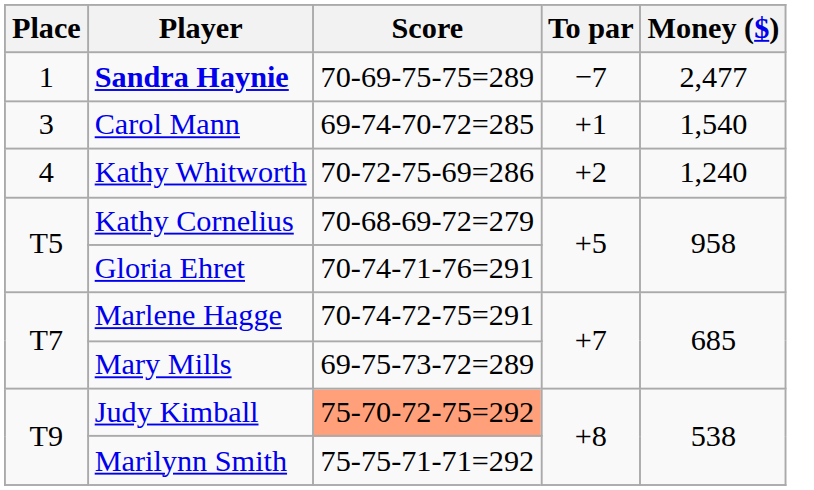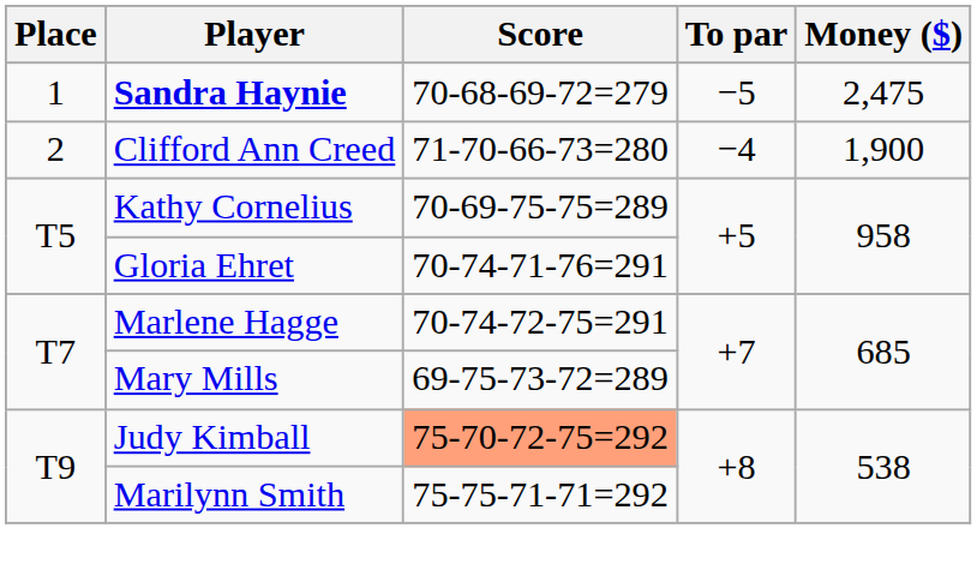 <table class="wikitable">
 <tr>
 <th>Place</th>
 <th>Player</th>
 <th>Score</th>
 <th>To par</th>
 <th>Money (<a href='#'>$</a>)</th>
 </tr>
 <tr>
 <td align=center>1</td>
 <td> <strong><a href='#'>Sandra Haynie</a></strong></td>
-<td>70-69-75-75=289</td>
-<td align=center>−7</td>
-<td align=center>2,477</td>
+<td>70-68-69-72=279</td>
+<td align=center>−5</td>
+<td align=center>2,475</td>
 </tr>
 <tr>
-<td align=center>3</td>
-<td> <a href='#'>Carol Mann</a></td>
-<td>69-74-70-72=285</td>
-<td align=center>+1</td>
-<td align=center>1,540</td>
-</tr>
-<tr>
-<td align=center>4</td>
-<td> <a href='#'>Kathy Whitworth</a></td>
-<td>70-72-75-69=286</td>
-<td align=center>+2</td>
-<td align=center>1,240</td>
+<td align=center>2</td>
+<td> <a href='#'>Clifford Ann Creed</a></td>
+<td>71-70-66-73=280</td>
+<td align=center>−4</td>
+<td align=center>1,900</td>
 </tr>
 <tr>
 <td align=center rowspan=2>T5</td>
 <td> <a href='#'>Kathy Cornelius</a></td>
-<td>70-68-69-72=279</td>
+<td>70-69-75-75=289</td>
 <td align=center rowspan=2>+5</td>
 <td align=center rowspan=2>958</td>
 </tr>
 <tr>
 <td> <a href='#'>Gloria Ehret</a></td>
 <td>70-74-71-76=291</td>
 </tr>
 <tr>
 <td align=center rowspan=2>T7</td>
 <td> <a href='#'>Marlene Hagge</a></td>
 <td>70-74-72-75=291</td>
 <td align=center rowspan=2>+7</td>
 <td align=center rowspan=2>685</td>
 </tr>
 <tr>
 <td> <a href='#'>Mary Mills</a></td>
 <td>69-75-73-72=289</td>
 </tr>
 <tr>
 <td align=center rowspan=2>T9</td>
 <td> <a href='#'>Judy Kimball</a></td>
 <td style="background: lightsalmon;">75-70-72-75=292</td>
 <td align=center rowspan=2>+8</td>
 <td align=center rowspan=2>538</td>
 </tr>
 <tr>
 <td> <a href='#'>Marilynn Smith</a></td>
 <td>75-75-71-71=292</td>
 </tr>
 </table>
